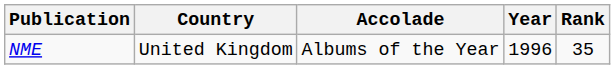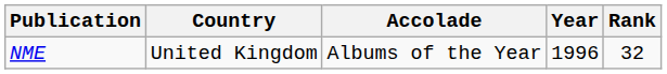 <table class="wikitable">
 <tr>
 <th>Publication</th>
 <th>Country</th>
 <th>Accolade</th>
 <th>Year</th>
 <th>Rank</th>
 </tr>
 <tr>
 <td><em><a href='#'>NME</a></em></td>
 <td>United Kingdom</td>
 <td>Albums of the Year</td>
 <td>1996</td>
-<td style="text-align:center;">35</td>
+<td style="text-align:center;">32</td>
 </tr>
 </table>
